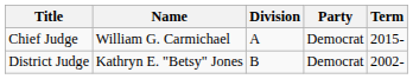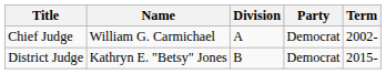 <table class = "wikitable">
 <tr>
 <th>Title</th>
 <th>Name</th>
 <th>Division</th>
 <th>Party</th>
 <th>Term</th>
 </tr>
 <tr>
 <td>Chief Judge</td>
 <td>William G. Carmichael</td>
 <td>A</td>
 <td>Democrat</td>
-<td>2015-</td>
+<td>2002-</td>
 </tr>
 <tr>
 <td>District Judge</td>
 <td>Kathryn E. "Betsy" Jones</td>
 <td>B</td>
 <td>Democrat</td>
-<td>2002-</td>
+<td>2015-</td>
 </tr>
 </table>
